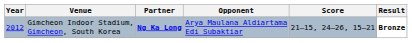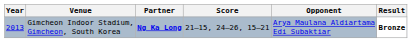 <table class="sortable wikitable" style="font-size: 90%;">
 <tr>
 <th>Year</th>
 <th>Venue</th>
 <th>Partner</th>
+<th>Score</th>
 <th>Opponent</th>
-<th>Score</th>
 <th>Result</th>
 </tr>
 <tr style="background:#AABBCC">
-<td align="center"><a href='#'>2012</a></td>
+<td align="center"><a href='#'>2013</a></td>
 <td align="left">Gimcheon Indoor Stadium,<br><a href='#'>Gimcheon</a>, South Korea</td>
 <td align="left"><strong> <a href='#'>Ng Ka Long</a></strong></td>
+<td align="left">21–15, 24–26, 15–21</td>
 <td align="left"> <a href='#'>Arya Maulana Aldiartama</a><br> <a href='#'>Edi Subaktiar</a></td>
-<td align="left">21–15, 24–26, 15–21</td>
 <td style="text-align:left; background:white"> <strong>Bronze</strong></td>
 </tr>
 </table>
